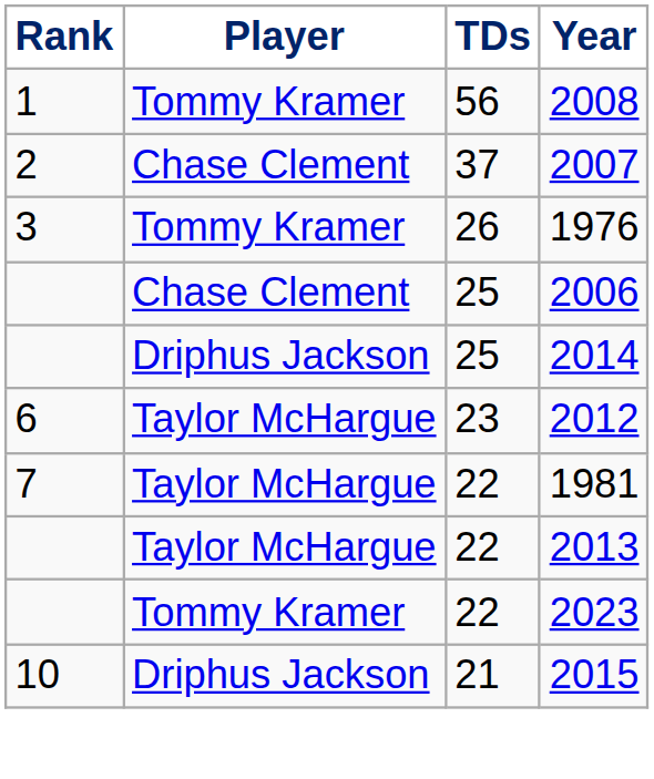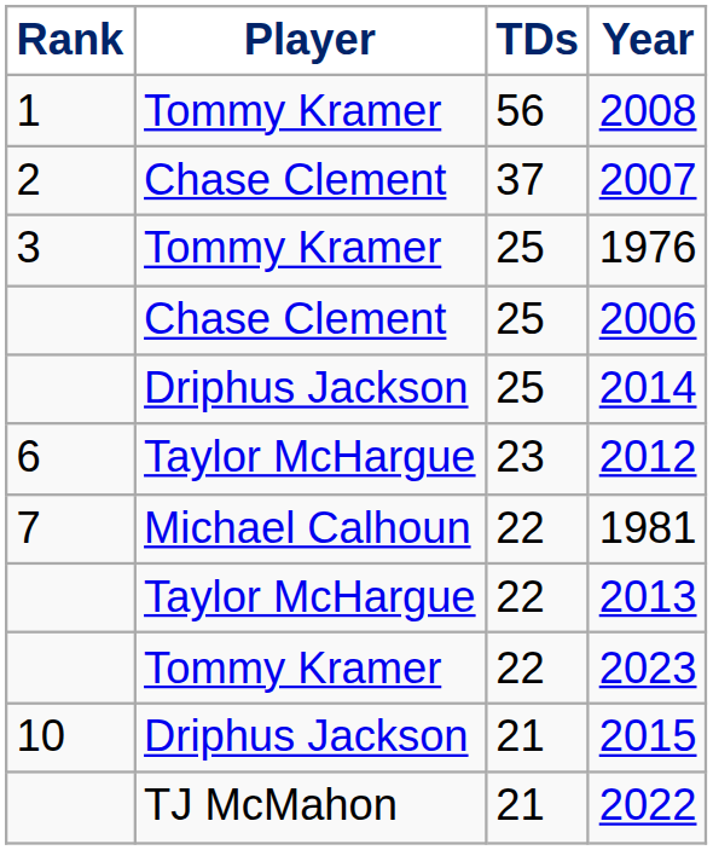 <table class="wikitable">
 <tr>
 <th style="background: #FFFFFF; color: #002469">Rank</th>
 <th style="background: #FFFFFF; color: #002469">Player</th>
 <th style="background: #FFFFFF; color: #002469">TDs</th>
 <th style="background: #FFFFFF; color: #002469">Year</th>
 </tr>
 <tr>
 <td>1</td>
 <td><a href='#'>Tommy Kramer</a></td>
 <td><abbr>56</abbr></td>
 <td><a href='#'>2008</a></td>
 </tr>
 <tr>
 <td>2</td>
 <td><a href='#'>Chase Clement</a></td>
 <td><abbr>37</abbr></td>
 <td><a href='#'>2007</a></td>
 </tr>
 <tr>
 <td>3</td>
 <td><a href='#'>Tommy Kramer</a></td>
-<td><abbr>26</abbr></td>
+<td><abbr>25</abbr></td>
 <td>1976</td>
 </tr>
 <tr>
 <td></td>
 <td><a href='#'>Chase Clement</a></td>
 <td><abbr>25</abbr></td>
 <td><a href='#'>2006</a></td>
 </tr>
 <tr>
 <td></td>
 <td><a href='#'>Driphus Jackson</a></td>
 <td><abbr>25</abbr></td>
 <td><a href='#'>2014</a></td>
 </tr>
 <tr>
 <td>6</td>
 <td><a href='#'>Taylor McHargue</a></td>
 <td><abbr>23</abbr></td>
 <td><a href='#'>2012</a></td>
 </tr>
 <tr>
 <td>7</td>
-<td><a href='#'>Taylor McHargue</a></td>
+<td><a href='#'>Michael Calhoun</a></td>
 <td><abbr>22</abbr></td>
 <td>1981</td>
 </tr>
 <tr>
 <td></td>
 <td><a href='#'>Taylor McHargue</a></td>
 <td><abbr>22</abbr></td>
 <td><a href='#'>2013</a></td>
 </tr>
 <tr>
 <td></td>
 <td><a href='#'>Tommy Kramer</a></td>
 <td><abbr>22</abbr></td>
 <td><a href='#'>2023</a></td>
 </tr>
 <tr>
 <td>10</td>
 <td><a href='#'>Driphus Jackson</a></td>
 <td><abbr>21</abbr></td>
 <td><a href='#'>2015</a></td>
 </tr>
+<tr>
+<td></td>
+<td>TJ McMahon</td>
+<td><abbr>21</abbr></td>
+<td><a href='#'>2022</a></td>
+</tr>
 </table>
